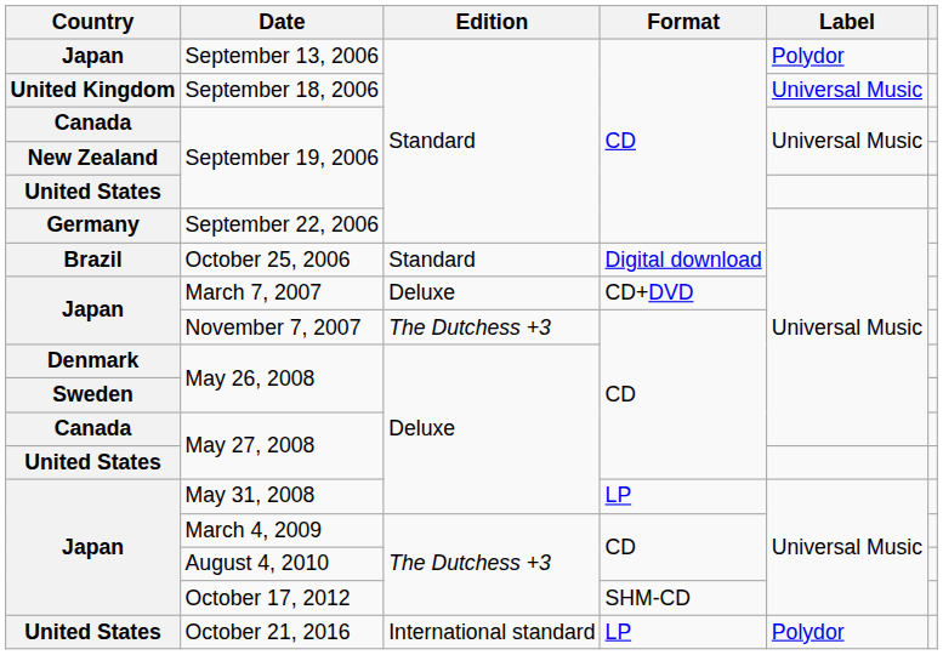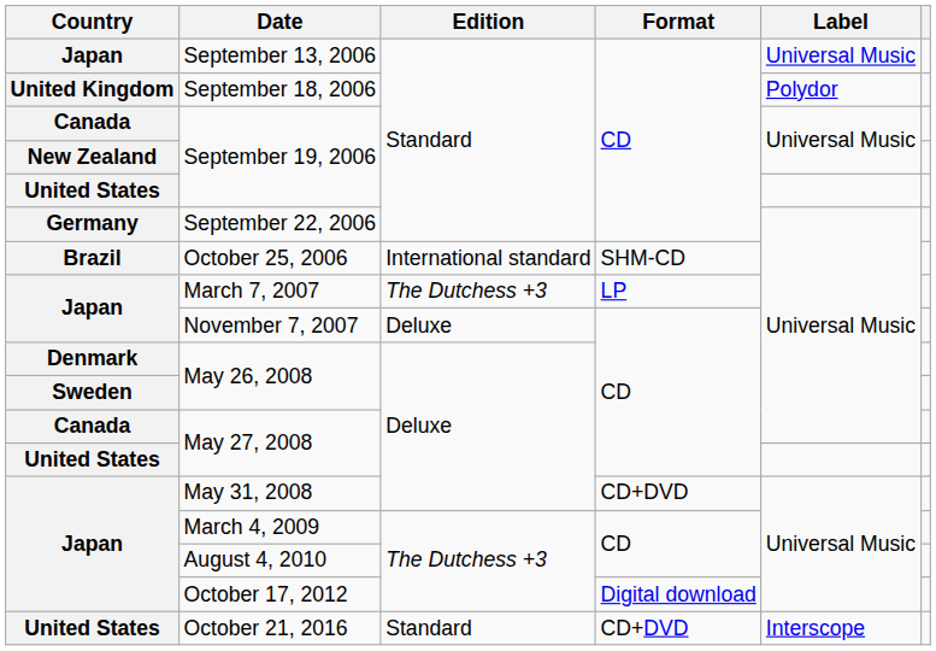 <table class="wikitable plainrowheaders">
 <tr>
 <th scope="col">Country</th>
 <th scope="col">Date</th>
 <th scope="col">Edition</th>
 <th scope="col">Format</th>
 <th scope="col">Label</th>
 <th scope="col"></th>
 </tr>
 <tr>
 <th scope="row">Japan</th>
 <td>September 13, 2006</td>
 <td rowspan="6">Standard</td>
 <td rowspan="6"><a href='#'>CD</a></td>
-<td><a href='#'>Polydor</a></td>
+<td><a href='#'>Universal Music</a></td>
 <td></td>
 </tr>
 <tr>
 <th scope="row">United Kingdom</th>
 <td>September 18, 2006</td>
-<td><a href='#'>Universal Music</a></td>
+<td><a href='#'>Polydor</a></td>
 <td></td>
 </tr>
 <tr>
 <th scope="row">Canada</th>
 <td rowspan="3">September 19, 2006</td>
 <td rowspan="2">Universal Music</td>
 <td></td>
 </tr>
 <tr>
 <th scope="row">New Zealand</th>
 <td></td>
 </tr>
 <tr>
 <th scope="row">United States</th>
 <td></td>
 <td></td>
 </tr>
 <tr>
 <th scope="row">Germany</th>
 <td>September 22, 2006</td>
 <td rowspan="7">Universal Music</td>
 <td></td>
 </tr>
 <tr>
 <th scope="row">Brazil</th>
 <td>October 25, 2006</td>
-<td>Standard</td>
-<td><a href='#'>Digital download</a></td>
+<td>International standard</td>
+<td>SHM-CD</td>
 <td></td>
 </tr>
 <tr>
 <th scope="row" rowspan="2">Japan</th>
 <td>March 7, 2007</td>
-<td>Deluxe </td>
-<td>CD+<a href='#'>DVD</a></td>
+<td><em>The Dutchess +3</em></td>
+<td><a href='#'>LP</a></td>
 <td></td>
 </tr>
 <tr>
 <td>November 7, 2007</td>
-<td><em>The Dutchess +3</em></td>
+<td>Deluxe </td>
 <td rowspan="5">CD</td>
 <td></td>
 </tr>
 <tr>
 <th scope="row">Denmark</th>
 <td rowspan="2">May 26, 2008</td>
 <td rowspan="5">Deluxe</td>
 <td></td>
 </tr>
 <tr>
 <th scope="row">Sweden</th>
 <td></td>
 </tr>
 <tr>
 <th scope="row">Canada</th>
 <td rowspan="2">May 27, 2008</td>
 <td></td>
 </tr>
 <tr>
 <th scope="row">United States</th>
 <td></td>
 <td></td>
 </tr>
 <tr>
 <th scope="row" rowspan="4">Japan</th>
 <td>May 31, 2008</td>
-<td><a href='#'>LP</a></td>
+<td>CD+DVD</td>
 <td rowspan="4">Universal Music</td>
 <td></td>
 </tr>
 <tr>
 <td>March 4, 2009</td>
 <td rowspan="3"><em>The Dutchess +3</em></td>
 <td rowspan="2">CD</td>
 <td></td>
 </tr>
 <tr>
 <td>August 4, 2010</td>
 <td></td>
 </tr>
 <tr>
 <td>October 17, 2012</td>
-<td>SHM-CD</td>
+<td><a href='#'>Digital download</a></td>
 <td></td>
 </tr>
 <tr>
 <th scope="row">United States</th>
 <td>October 21, 2016</td>
-<td>International standard</td>
-<td><a href='#'>LP</a></td>
-<td><a href='#'>Polydor</a></td>
+<td>Standard</td>
+<td>CD+<a href='#'>DVD</a></td>
+<td><a href='#'>Interscope</a></td>
 <td></td>
 </tr>
 </table>
